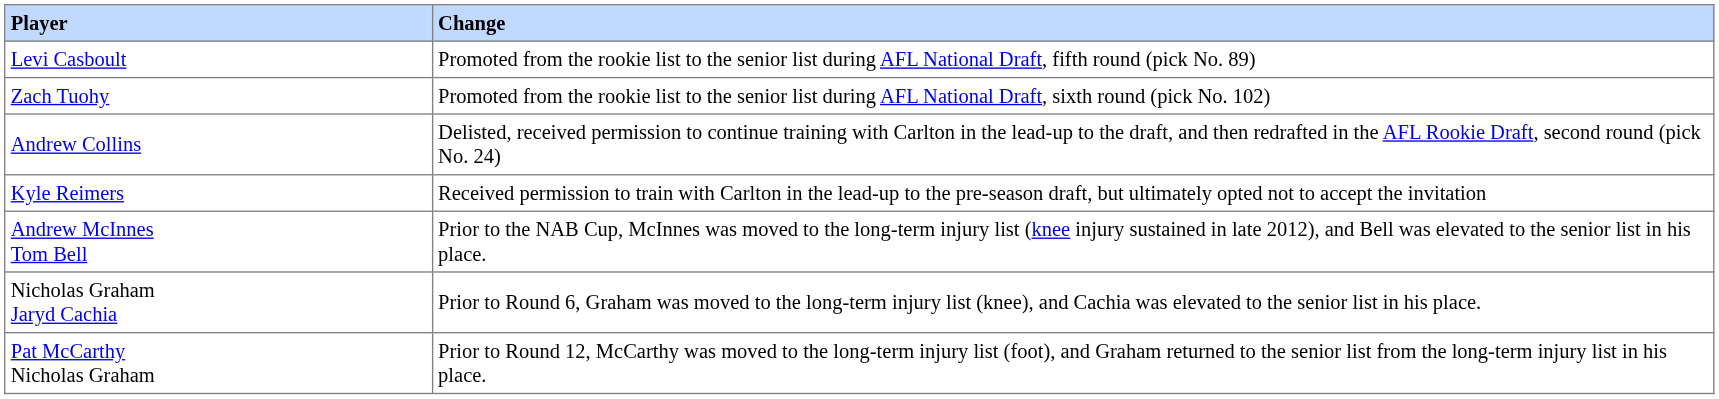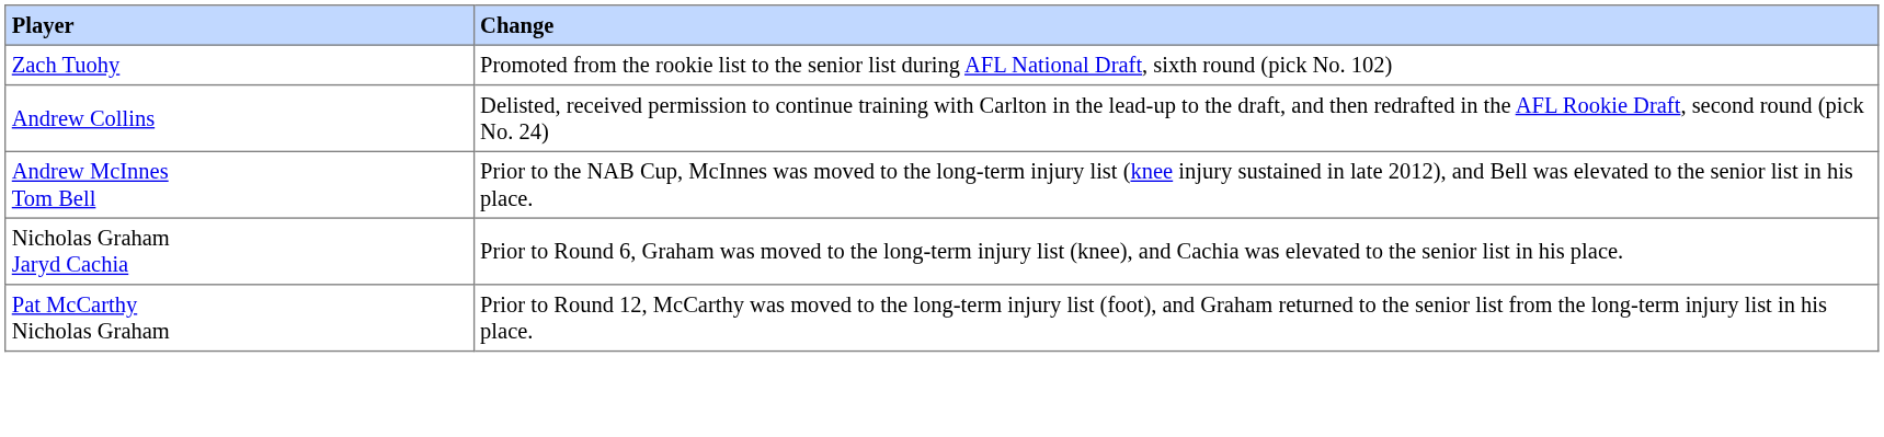 <table border="1" cellpadding="4" cellspacing="0"  style="text-align:left; font-size:95%; border-collapse:collapse; width:80%;">
 <tr style="background:#C1D8FF;">
 <th style="width:25%;">Player</th>
 <th>Change</th>
-</tr>
-<tr>
-<td> <a href='#'>Levi Casboult</a></td>
-<td>Promoted from the rookie list to the senior list during <a href='#'>AFL National Draft</a>, fifth round (pick No. 89)</td>
 </tr>
 <tr>
 <td> <a href='#'>Zach Tuohy</a></td>
 <td>Promoted from the rookie list to the senior list during <a href='#'>AFL National Draft</a>, sixth round (pick No. 102)</td>
 </tr>
 <tr>
 <td> <a href='#'>Andrew Collins</a></td>
 <td>Delisted, received permission to continue training with Carlton in the lead-up to the draft, and then redrafted in the <a href='#'>AFL Rookie Draft</a>, second round (pick No. 24)</td>
-</tr>
-<tr>
-<td> <a href='#'>Kyle Reimers</a></td>
-<td>Received permission to train with Carlton in the lead-up to the pre-season draft, but ultimately opted not to accept the invitation</td>
 </tr>
 <tr>
 <td> <a href='#'>Andrew McInnes</a><br> <a href='#'>Tom Bell</a></td>
 <td>Prior to the NAB Cup, McInnes was moved to the long-term injury list (<a href='#'>knee</a> injury sustained in late 2012), and Bell was elevated to the senior list in his place.</td>
 </tr>
 <tr>
 <td> Nicholas Graham<br> <a href='#'>Jaryd Cachia</a></td>
 <td>Prior to Round 6, Graham was moved to the long-term injury list (knee), and Cachia was elevated to the senior list in his place.</td>
 </tr>
 <tr>
 <td> <a href='#'>Pat McCarthy</a><br> Nicholas Graham</td>
 <td>Prior to Round 12, McCarthy was moved to the long-term injury list (foot), and Graham returned to the senior list from the long-term injury list in his place.</td>
 </tr>
 </table>
